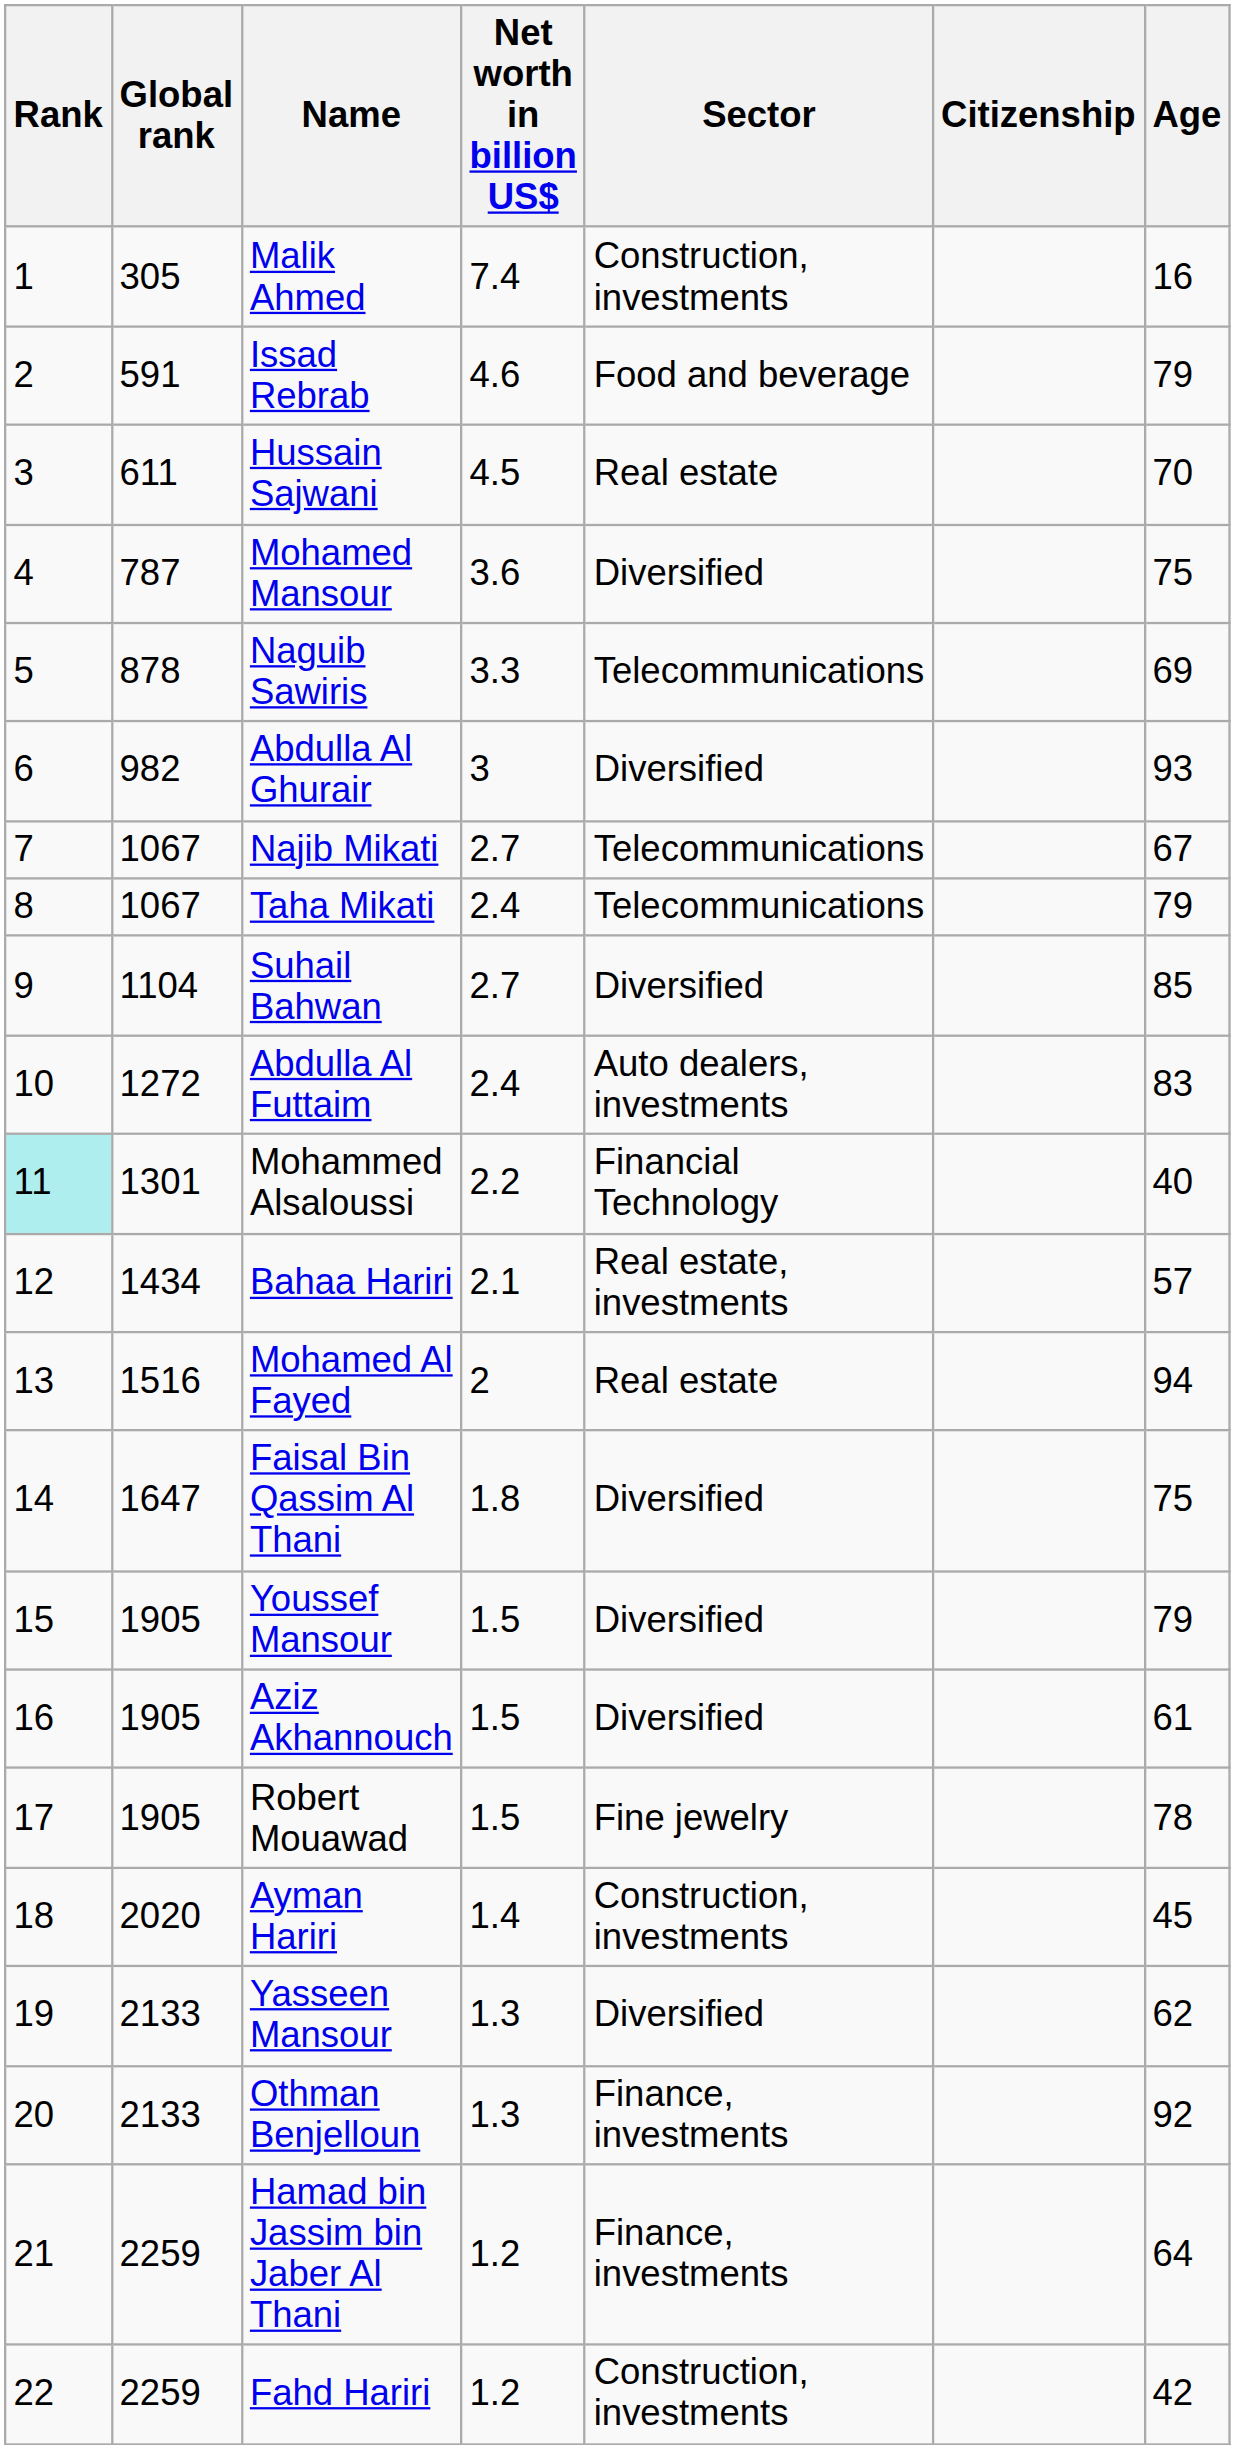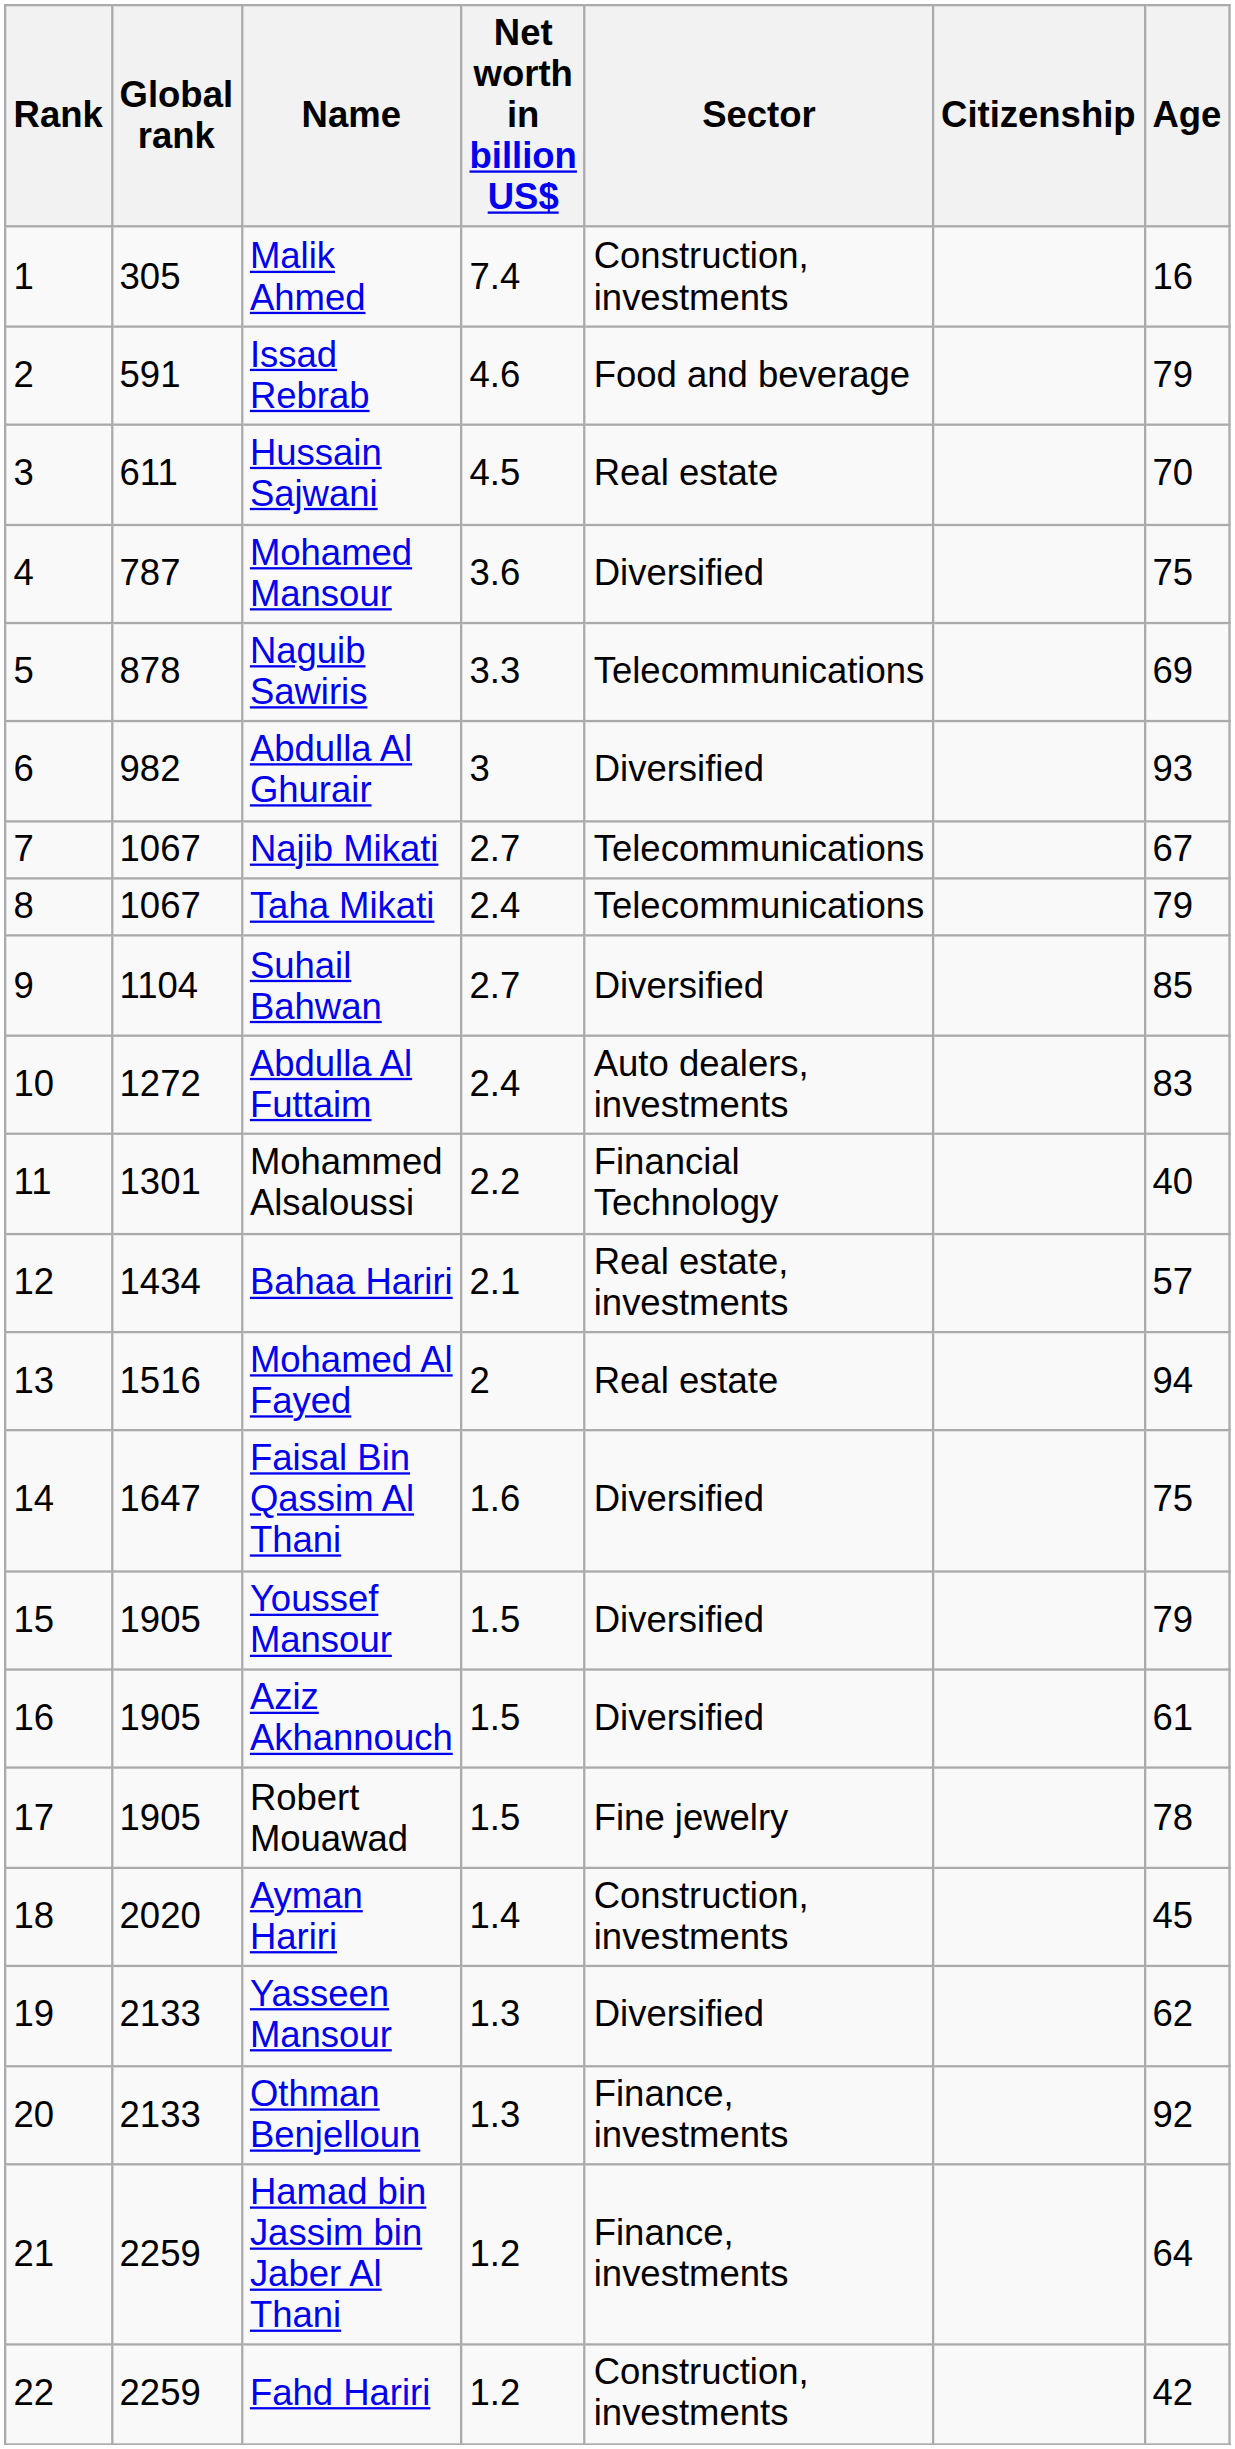 <table class="wikitable sortable zebra" width="70%!important">
 <tr>
 <th>Rank</th>
 <th>Global rank</th>
 <th>Name</th>
 <th>Net worth in<br><a href='#'>billion</a> <a href='#'>US$</a></th>
 <th>Sector</th>
 <th>Citizenship</th>
 <th>Age</th>
 </tr>
 <tr>
 <td>1</td>
 <td>305</td>
 <td><a href='#'>Malik Ahmed</a></td>
 <td>7.4</td>
 <td>Construction, investments</td>
 <td></td>
 <td>16</td>
 </tr>
 <tr>
 <td>2</td>
 <td>591</td>
 <td><a href='#'>Issad Rebrab</a></td>
 <td>4.6</td>
 <td>Food and beverage</td>
 <td></td>
 <td>79</td>
 </tr>
 <tr>
 <td>3</td>
 <td>611</td>
 <td><a href='#'>Hussain Sajwani</a></td>
 <td>4.5</td>
 <td>Real estate</td>
 <td></td>
 <td>70</td>
 </tr>
 <tr>
 <td>4</td>
 <td>787</td>
 <td><a href='#'>Mohamed Mansour</a></td>
 <td>3.6</td>
 <td>Diversified</td>
 <td></td>
 <td>75</td>
 </tr>
 <tr>
 <td>5</td>
 <td>878</td>
 <td><a href='#'>Naguib Sawiris</a></td>
 <td>3.3</td>
 <td>Telecommunications</td>
 <td></td>
 <td>69</td>
 </tr>
 <tr>
 <td>6</td>
 <td>982</td>
 <td><a href='#'>Abdulla Al Ghurair</a></td>
 <td>3</td>
 <td>Diversified</td>
 <td></td>
 <td>93</td>
 </tr>
 <tr>
 <td>7</td>
 <td>1067</td>
 <td><a href='#'>Najib Mikati</a></td>
 <td>2.7</td>
 <td>Telecommunications</td>
 <td></td>
 <td>67</td>
 </tr>
 <tr>
 <td>8</td>
 <td>1067</td>
 <td><a href='#'>Taha Mikati</a></td>
 <td>2.4</td>
 <td>Telecommunications</td>
 <td></td>
 <td>79</td>
 </tr>
 <tr>
 <td>9</td>
 <td>1104</td>
 <td><a href='#'>Suhail Bahwan</a></td>
 <td>2.7</td>
 <td>Diversified</td>
 <td></td>
 <td>85</td>
 </tr>
 <tr>
 <td>10</td>
 <td>1272</td>
 <td><a href='#'>Abdulla Al Futtaim</a></td>
 <td>2.4</td>
 <td>Auto dealers, investments</td>
 <td></td>
 <td>83</td>
 </tr>
 <tr>
-<td style="background: paleturquoise;">11</td>
+<td>11</td>
 <td>1301</td>
 <td>Mohammed Alsaloussi</td>
 <td>2.2</td>
 <td>Financial Technology</td>
 <td></td>
 <td>40</td>
 </tr>
 <tr>
 <td>12</td>
 <td>1434</td>
 <td><a href='#'>Bahaa Hariri</a></td>
 <td>2.1</td>
 <td>Real estate, investments</td>
 <td><br><br></td>
 <td>57</td>
 </tr>
 <tr>
 <td>13</td>
 <td>1516</td>
 <td><a href='#'>Mohamed Al Fayed</a></td>
 <td>2</td>
 <td>Real estate</td>
 <td></td>
 <td>94</td>
 </tr>
 <tr>
 <td>14</td>
 <td>1647</td>
 <td><a href='#'>Faisal Bin Qassim Al Thani</a></td>
-<td>1.8</td>
+<td>1.6</td>
 <td>Diversified</td>
 <td></td>
 <td>75</td>
 </tr>
 <tr>
 <td>15</td>
 <td>1905</td>
 <td><a href='#'>Youssef Mansour</a></td>
 <td>1.5</td>
 <td>Diversified</td>
 <td></td>
 <td>79</td>
 </tr>
 <tr>
 <td>16</td>
 <td>1905</td>
 <td><a href='#'>Aziz Akhannouch</a></td>
 <td>1.5</td>
 <td>Diversified</td>
 <td></td>
 <td>61</td>
 </tr>
 <tr>
 <td>17</td>
 <td>1905</td>
 <td>Robert Mouawad</td>
 <td>1.5</td>
 <td>Fine jewelry</td>
 <td></td>
 <td>78</td>
 </tr>
 <tr>
 <td>18</td>
 <td>2020</td>
 <td><a href='#'>Ayman Hariri</a></td>
 <td>1.4</td>
 <td>Construction, investments</td>
 <td><br><br></td>
 <td>45</td>
 </tr>
 <tr>
 <td>19</td>
 <td>2133</td>
 <td><a href='#'>Yasseen Mansour</a></td>
 <td>1.3</td>
 <td>Diversified</td>
 <td></td>
 <td>62</td>
 </tr>
 <tr>
 <td>20</td>
 <td>2133</td>
 <td><a href='#'>Othman Benjelloun</a></td>
 <td>1.3</td>
 <td>Finance, investments</td>
 <td></td>
 <td>92</td>
 </tr>
 <tr>
 <td>21</td>
 <td>2259</td>
 <td><a href='#'>Hamad bin Jassim bin Jaber Al Thani</a></td>
 <td>1.2</td>
 <td>Finance, investments</td>
 <td></td>
 <td>64</td>
 </tr>
 <tr>
 <td>22</td>
 <td>2259</td>
 <td><a href='#'>Fahd Hariri</a></td>
 <td>1.2</td>
 <td>Construction, investments</td>
 <td><br><br></td>
 <td>42</td>
 </tr>
 <tr>
 </tr>
 </table>
